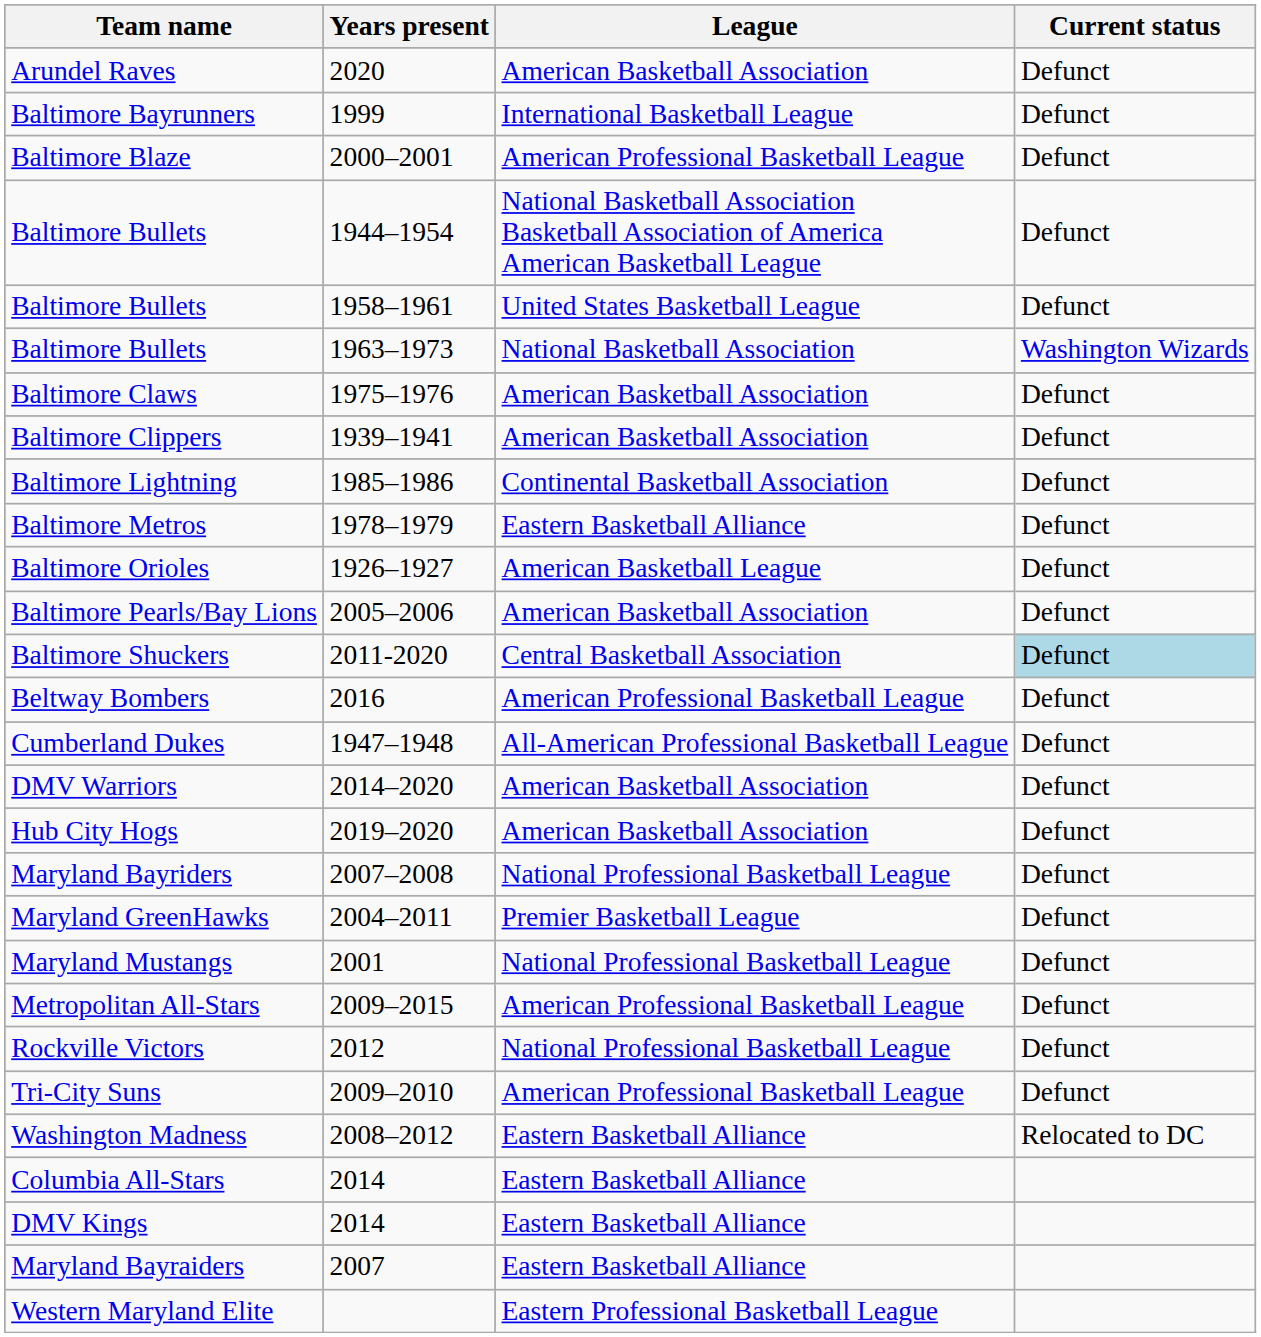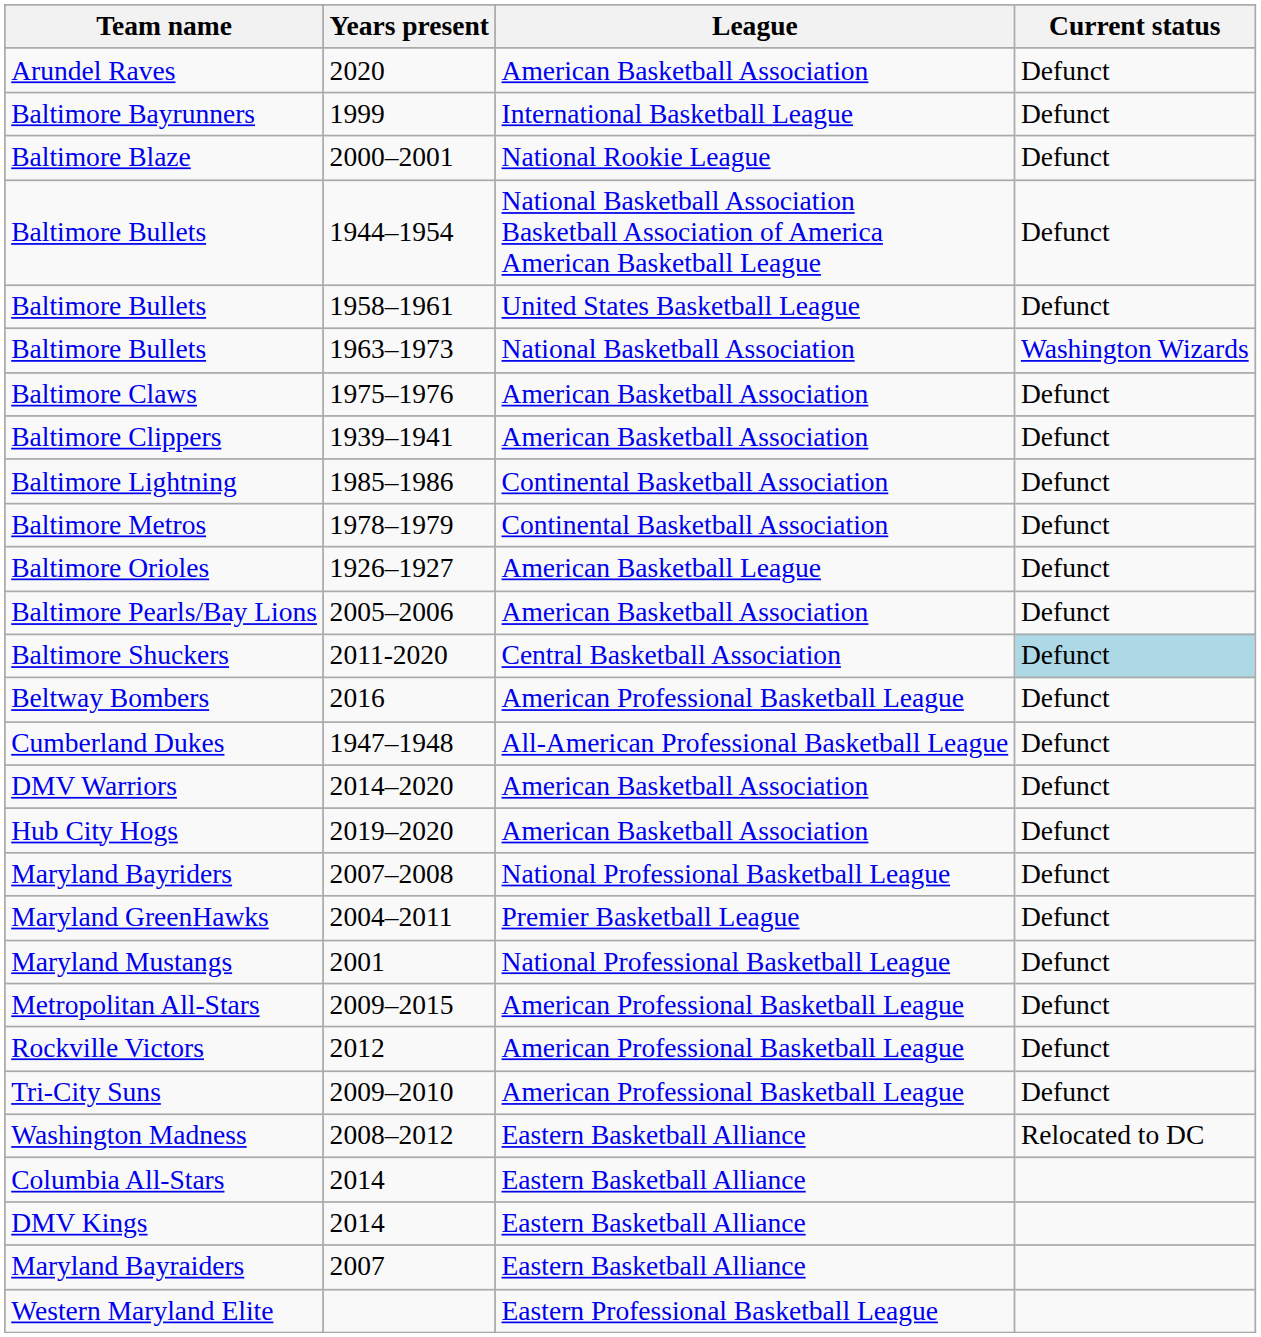 <table class="wikitable sortable">
 <tr>
 <th>Team name</th>
 <th>Years present</th>
 <th>League</th>
 <th>Current status</th>
 </tr>
 <tr>
 <td><a href='#'>Arundel Raves</a></td>
 <td>2020</td>
 <td><a href='#'>American Basketball Association</a></td>
 <td>Defunct</td>
 </tr>
 <tr>
 <td><a href='#'>Baltimore Bayrunners</a></td>
 <td>1999</td>
 <td><a href='#'>International Basketball League</a></td>
 <td>Defunct</td>
 </tr>
 <tr>
 <td><a href='#'>Baltimore Blaze</a></td>
 <td>2000–2001</td>
-<td><a href='#'>American Professional Basketball League</a></td>
+<td><a href='#'>National Rookie League</a></td>
 <td>Defunct</td>
 </tr>
 <tr>
 <td><a href='#'>Baltimore Bullets</a></td>
 <td>1944–1954</td>
 <td><a href='#'>National Basketball Association</a><br><a href='#'>Basketball Association of America</a><br><a href='#'>American Basketball League</a></td>
 <td>Defunct</td>
 </tr>
 <tr>
 <td><a href='#'>Baltimore Bullets</a></td>
 <td>1958–1961</td>
 <td><a href='#'>United States Basketball League</a></td>
 <td>Defunct</td>
 </tr>
 <tr>
 <td><a href='#'>Baltimore Bullets</a></td>
 <td>1963–1973</td>
 <td><a href='#'>National Basketball Association</a></td>
 <td><a href='#'>Washington Wizards</a></td>
 </tr>
 <tr>
 <td><a href='#'>Baltimore Claws</a></td>
 <td>1975–1976</td>
 <td><a href='#'>American Basketball Association</a></td>
 <td>Defunct</td>
 </tr>
 <tr>
 <td><a href='#'>Baltimore Clippers</a></td>
 <td>1939–1941</td>
 <td><a href='#'>American Basketball Association</a></td>
 <td>Defunct</td>
 </tr>
 <tr>
 <td><a href='#'>Baltimore Lightning</a></td>
 <td>1985–1986</td>
 <td><a href='#'>Continental Basketball Association</a></td>
 <td>Defunct</td>
 </tr>
 <tr>
 <td><a href='#'>Baltimore Metros</a></td>
 <td>1978–1979</td>
-<td><a href='#'>Eastern Basketball Alliance</a></td>
+<td><a href='#'>Continental Basketball Association</a></td>
 <td>Defunct</td>
 </tr>
 <tr>
 <td><a href='#'>Baltimore Orioles</a></td>
 <td>1926–1927</td>
 <td><a href='#'>American Basketball League</a></td>
 <td>Defunct</td>
 </tr>
 <tr>
 <td><a href='#'>Baltimore Pearls/Bay Lions</a></td>
 <td>2005–2006</td>
 <td><a href='#'>American Basketball Association</a></td>
 <td>Defunct</td>
 </tr>
 <tr>
 <td><a href='#'>Baltimore Shuckers</a></td>
 <td>2011-2020</td>
 <td><a href='#'>Central Basketball Association</a></td>
 <td style="background: lightblue;">Defunct</td>
 </tr>
 <tr>
 <td><a href='#'>Beltway Bombers</a></td>
 <td>2016</td>
 <td><a href='#'>American Professional Basketball League</a></td>
 <td>Defunct</td>
 </tr>
 <tr>
 <td><a href='#'>Cumberland Dukes</a></td>
 <td>1947–1948</td>
 <td><a href='#'>All-American Professional Basketball League</a></td>
 <td>Defunct</td>
 </tr>
 <tr>
 <td><a href='#'>DMV Warriors</a></td>
 <td>2014–2020</td>
 <td><a href='#'>American Basketball Association</a></td>
 <td>Defunct</td>
 </tr>
 <tr>
 <td><a href='#'>Hub City Hogs</a></td>
 <td>2019–2020</td>
 <td><a href='#'>American Basketball Association</a></td>
 <td>Defunct</td>
 </tr>
 <tr>
 <td><a href='#'>Maryland Bayriders</a></td>
 <td>2007–2008</td>
 <td><a href='#'>National Professional Basketball League</a></td>
 <td>Defunct</td>
 </tr>
 <tr>
 <td><a href='#'>Maryland GreenHawks</a></td>
 <td>2004–2011</td>
 <td><a href='#'>Premier Basketball League</a></td>
 <td>Defunct</td>
 </tr>
 <tr>
 <td><a href='#'>Maryland Mustangs</a></td>
 <td>2001</td>
 <td><a href='#'>National Professional Basketball League</a></td>
 <td>Defunct</td>
 </tr>
 <tr>
 <td><a href='#'>Metropolitan All-Stars</a></td>
 <td>2009–2015</td>
 <td><a href='#'>American Professional Basketball League</a></td>
 <td>Defunct</td>
 </tr>
 <tr>
 <td><a href='#'>Rockville Victors</a></td>
 <td>2012</td>
-<td><a href='#'>National Professional Basketball League</a></td>
+<td><a href='#'>American Professional Basketball League</a></td>
 <td>Defunct</td>
 </tr>
 <tr>
 <td><a href='#'>Tri-City Suns</a></td>
 <td>2009–2010</td>
 <td><a href='#'>American Professional Basketball League</a></td>
 <td>Defunct</td>
 </tr>
 <tr>
 <td><a href='#'>Washington Madness</a></td>
 <td>2008–2012</td>
 <td><a href='#'>Eastern Basketball Alliance</a></td>
 <td>Relocated to DC</td>
 </tr>
 <tr>
 <td><a href='#'>Columbia All-Stars</a></td>
 <td>2014</td>
 <td><a href='#'>Eastern Basketball Alliance</a></td>
 <td></td>
 </tr>
 <tr>
 <td><a href='#'>DMV Kings</a></td>
 <td>2014</td>
 <td><a href='#'>Eastern Basketball Alliance</a></td>
 <td></td>
 </tr>
 <tr>
 <td><a href='#'>Maryland Bayraiders</a></td>
 <td>2007</td>
 <td><a href='#'>Eastern Basketball Alliance</a></td>
 <td></td>
 </tr>
 <tr>
 <td><a href='#'>Western Maryland Elite</a></td>
 <td></td>
 <td><a href='#'>Eastern Professional Basketball League</a></td>
 <td></td>
 </tr>
 <tr>
 </tr>
 </table>
